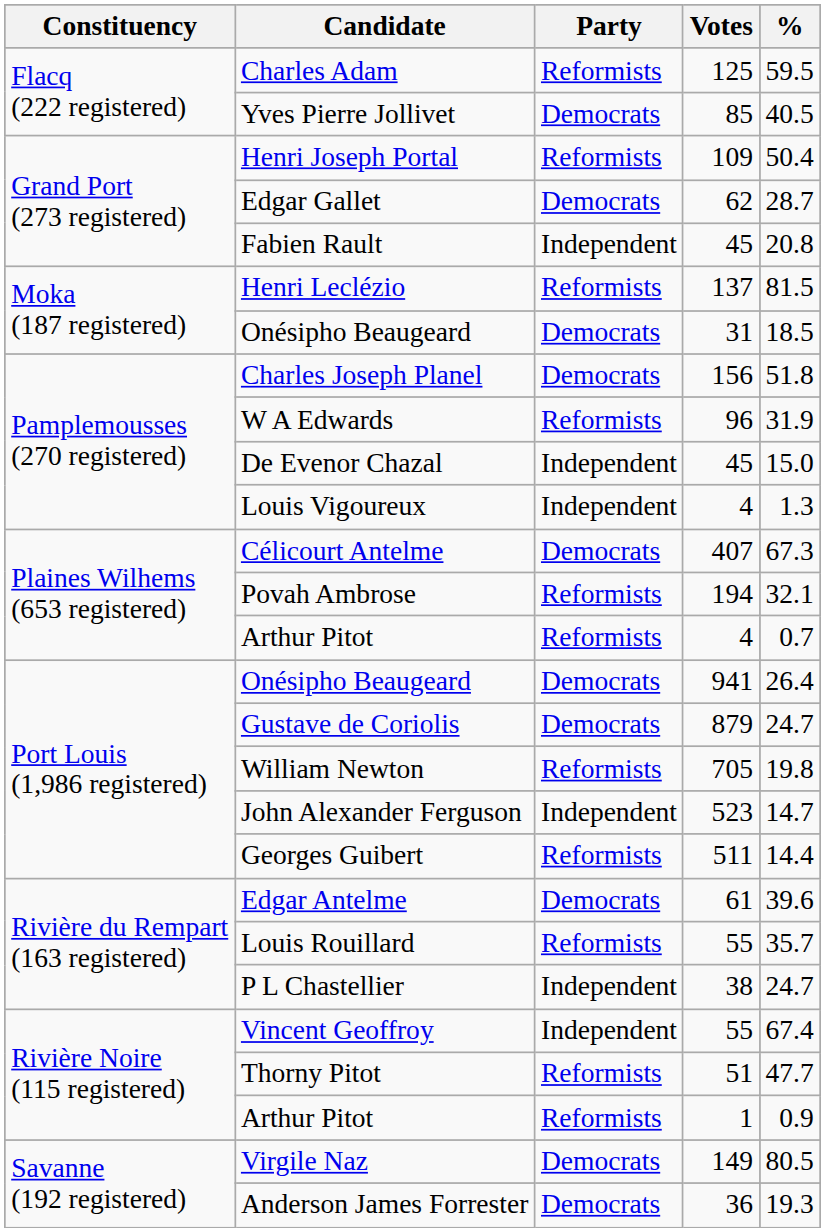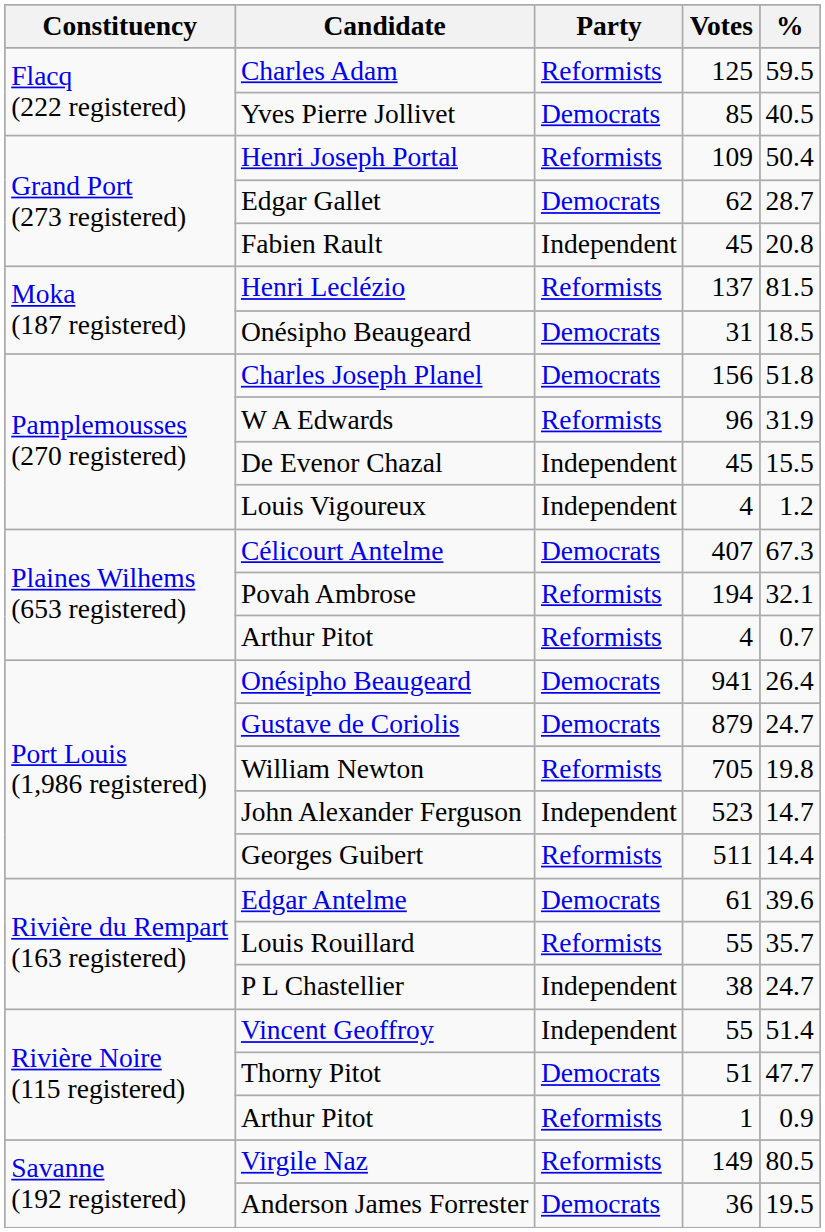 <table class=wikitable>
 <tr>
 <th>Constituency</th>
 <th>Candidate</th>
 <th>Party</th>
 <th>Votes</th>
 <th>%</th>
 </tr>
 <tr>
 <td rowspan=2><a href='#'>Flacq</a><br>(222 registered)</td>
 <td><a href='#'>Charles Adam</a></td>
 <td><a href='#'>Reformists</a></td>
 <td align=right>125</td>
 <td align=right>59.5</td>
 </tr>
 <tr>
 <td>Yves Pierre Jollivet</td>
 <td><a href='#'>Democrats</a></td>
 <td align=right>85</td>
 <td align=right>40.5</td>
 </tr>
 <tr>
 <td rowspan=3><a href='#'>Grand Port</a><br>(273 registered)</td>
 <td><a href='#'>Henri Joseph Portal</a></td>
 <td><a href='#'>Reformists</a></td>
 <td align=right>109</td>
 <td align=right>50.4</td>
 </tr>
 <tr>
 <td>Edgar Gallet</td>
 <td><a href='#'>Democrats</a></td>
 <td align=right>62</td>
 <td align=right>28.7</td>
 </tr>
 <tr>
 <td>Fabien Rault</td>
 <td>Independent</td>
 <td align=right>45</td>
 <td align=right>20.8</td>
 </tr>
 <tr>
 <td rowspan=2><a href='#'>Moka</a><br>(187 registered)</td>
 <td><a href='#'>Henri Leclézio</a></td>
 <td><a href='#'>Reformists</a></td>
 <td align=right>137</td>
 <td align=right>81.5</td>
 </tr>
 <tr>
 <td>Onésipho Beaugeard</td>
 <td><a href='#'>Democrats</a></td>
 <td align=right>31</td>
 <td align=right>18.5</td>
 </tr>
 <tr>
 <td rowspan=4><a href='#'>Pamplemousses</a><br>(270 registered)</td>
 <td><a href='#'>Charles Joseph Planel</a></td>
 <td><a href='#'>Democrats</a></td>
 <td align=right>156</td>
 <td align=right>51.8</td>
 </tr>
 <tr>
 <td>W A Edwards</td>
 <td><a href='#'>Reformists</a></td>
 <td align=right>96</td>
 <td align=right>31.9</td>
 </tr>
 <tr>
 <td>De Evenor Chazal</td>
 <td>Independent</td>
 <td align=right>45</td>
-<td align=right>15.0</td>
+<td align=right>15.5</td>
 </tr>
 <tr>
 <td>Louis Vigoureux</td>
 <td>Independent</td>
 <td align=right>4</td>
-<td align=right>1.3</td>
+<td align=right>1.2</td>
 </tr>
 <tr>
 <td rowspan=3><a href='#'>Plaines Wilhems</a><br>(653 registered)</td>
 <td><a href='#'>Célicourt Antelme</a></td>
 <td><a href='#'>Democrats</a></td>
 <td align=right>407</td>
 <td align=right>67.3</td>
 </tr>
 <tr>
 <td>Povah Ambrose</td>
 <td><a href='#'>Reformists</a></td>
 <td align=right>194</td>
 <td align=right>32.1</td>
 </tr>
 <tr>
 <td>Arthur Pitot</td>
 <td><a href='#'>Reformists</a></td>
 <td align=right>4</td>
 <td align=right>0.7</td>
 </tr>
 <tr>
 <td rowspan=5><a href='#'>Port Louis</a><br>(1,986 registered)</td>
 <td><a href='#'>Onésipho Beaugeard</a></td>
 <td align=left><a href='#'>Democrats</a></td>
 <td align=right>941</td>
 <td align=right>26.4</td>
 </tr>
 <tr>
 <td><a href='#'>Gustave de Coriolis</a></td>
 <td align=left><a href='#'>Democrats</a></td>
 <td align=right>879</td>
 <td align=right>24.7</td>
 </tr>
 <tr>
 <td>William Newton</td>
 <td><a href='#'>Reformists</a></td>
 <td align=right>705</td>
 <td align=right>19.8</td>
 </tr>
 <tr>
 <td>John Alexander Ferguson</td>
 <td>Independent</td>
 <td align=right>523</td>
 <td align=right>14.7</td>
 </tr>
 <tr>
 <td>Georges Guibert</td>
 <td><a href='#'>Reformists</a></td>
 <td align=right>511</td>
 <td align=right>14.4</td>
 </tr>
 <tr>
 <td rowspan=3><a href='#'>Rivière du Rempart</a><br>(163 registered)</td>
 <td><a href='#'>Edgar Antelme</a></td>
 <td><a href='#'>Democrats</a></td>
 <td align=right>61</td>
 <td align=right>39.6</td>
 </tr>
 <tr>
 <td>Louis Rouillard</td>
 <td><a href='#'>Reformists</a></td>
 <td align=right>55</td>
 <td align=right>35.7</td>
 </tr>
 <tr>
 <td>P L Chastellier</td>
 <td>Independent</td>
 <td align=right>38</td>
 <td align=right>24.7</td>
 </tr>
 <tr>
 <td rowspan=3><a href='#'>Rivière Noire</a><br>(115 registered)</td>
 <td><a href='#'>Vincent Geoffroy</a></td>
 <td>Independent</td>
 <td align=right>55</td>
-<td align=right>67.4</td>
+<td align=right>51.4</td>
 </tr>
 <tr>
 <td>Thorny Pitot</td>
-<td><a href='#'>Reformists</a></td>
+<td><a href='#'>Democrats</a></td>
 <td align=right>51</td>
 <td align=right>47.7</td>
 </tr>
 <tr>
 <td>Arthur Pitot</td>
 <td><a href='#'>Reformists</a></td>
 <td align=right>1</td>
 <td align=right>0.9</td>
 </tr>
 <tr>
 <td rowspan=2><a href='#'>Savanne</a><br>(192 registered)</td>
 <td><a href='#'>Virgile Naz</a></td>
-<td><a href='#'>Democrats</a></td>
+<td><a href='#'>Reformists</a></td>
 <td align=right>149</td>
 <td align=right>80.5</td>
 </tr>
 <tr>
 <td>Anderson James Forrester</td>
 <td><a href='#'>Democrats</a></td>
 <td align=right>36</td>
-<td align=right>19.3</td>
+<td align=right>19.5</td>
 </tr>
 </table>
